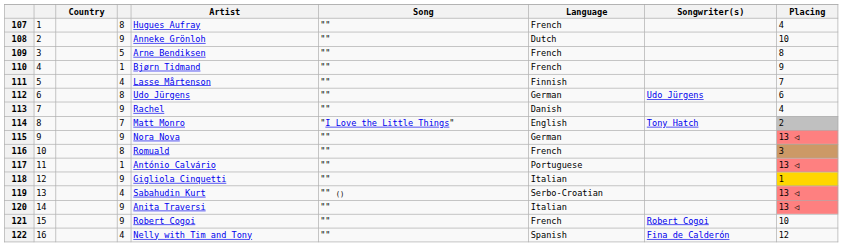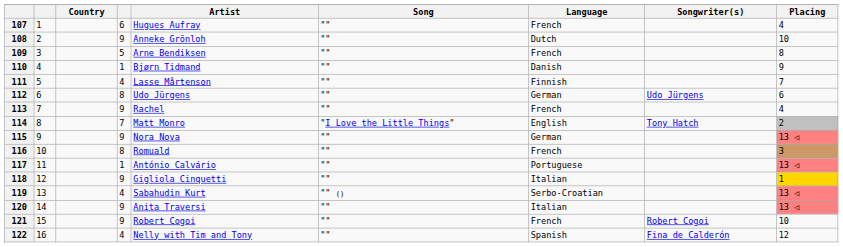 <table class="wikitable plainrowheaders" style="width:100%">
 <tr>
 </tr>
 <tr>
 <th scope="col"></th>
 <th scope="col"></th>
 <th scope="col">Country</th>
 <th scope="col"></th>
 <th scope="col">Artist</th>
 <th scope="col">Song</th>
 <th scope="col">Language</th>
 <th scope="col">Songwriter(s)</th>
 <th scope="col">Placing</th>
 </tr>
 <tr>
 <th scope="row">107</th>
 <td>1</td>
 <td></td>
-<td>8</td>
+<td>6</td>
 <td><a href='#'>Hugues Aufray</a></td>
 <td>""</td>
 <td>French</td>
 <td></td>
 <td>4</td>
 </tr>
 <tr>
 <th scope="row">108</th>
 <td>2</td>
 <td></td>
 <td>9</td>
 <td><a href='#'>Anneke Grönloh</a></td>
 <td>""</td>
 <td>Dutch</td>
 <td></td>
 <td>10</td>
 </tr>
 <tr>
 <th scope="row">109</th>
 <td>3</td>
 <td></td>
 <td>5</td>
 <td><a href='#'>Arne Bendiksen</a></td>
 <td>""</td>
 <td>French</td>
 <td></td>
 <td>8</td>
 </tr>
 <tr>
 <th scope="row">110</th>
 <td>4</td>
 <td></td>
 <td>1</td>
 <td><a href='#'>Bjørn Tidmand</a></td>
 <td>""</td>
-<td>French</td>
+<td>Danish</td>
 <td></td>
 <td>9</td>
 </tr>
 <tr>
 <th scope="row">111</th>
 <td>5</td>
 <td></td>
 <td>4</td>
 <td><a href='#'>Lasse Mårtenson</a></td>
 <td>""</td>
 <td>Finnish</td>
 <td></td>
 <td>7</td>
 </tr>
 <tr>
 <th scope="row">112</th>
 <td>6</td>
 <td></td>
 <td>8</td>
 <td><a href='#'>Udo Jürgens</a></td>
 <td>""</td>
 <td>German</td>
 <td><a href='#'>Udo Jürgens</a></td>
 <td>6</td>
 </tr>
 <tr>
 <th scope="row">113</th>
 <td>7</td>
 <td></td>
 <td>9</td>
 <td><a href='#'>Rachel</a></td>
 <td>""</td>
-<td>Danish</td>
+<td>French</td>
 <td></td>
 <td>4</td>
 </tr>
 <tr>
 <th scope="row">114</th>
 <td>8</td>
 <td></td>
 <td>7</td>
 <td><a href='#'>Matt Monro</a></td>
 <td>"<a href='#'>I Love the Little Things</a>"</td>
 <td>English</td>
 <td><a href='#'>Tony Hatch</a></td>
 <td bgcolor="silver">2</td>
 </tr>
 <tr>
 <th scope="row">115</th>
 <td>9</td>
 <td></td>
 <td>9</td>
 <td><a href='#'>Nora Nova</a></td>
 <td>""</td>
 <td>German</td>
 <td></td>
 <td bgcolor="#FE8080">13 ◁</td>
 </tr>
 <tr>
 <th scope="row">116</th>
 <td>10</td>
 <td></td>
 <td>8</td>
 <td><a href='#'>Romuald</a></td>
 <td>""</td>
 <td>French</td>
 <td></td>
 <td bgcolor="#C96">3</td>
 </tr>
 <tr>
 <th scope="row">117</th>
 <td>11</td>
 <td></td>
 <td>1</td>
 <td><a href='#'>António Calvário</a></td>
 <td>""</td>
 <td>Portuguese</td>
 <td></td>
 <td bgcolor="#FE8080">13 ◁</td>
 </tr>
 <tr>
 <th scope="row">118</th>
 <td>12</td>
 <td></td>
 <td>9</td>
 <td><a href='#'>Gigliola Cinquetti</a></td>
 <td>""</td>
 <td>Italian</td>
 <td></td>
 <td bgcolor="gold">1</td>
 </tr>
 <tr>
 <th scope="row">119</th>
 <td>13</td>
 <td></td>
 <td>4</td>
 <td><a href='#'>Sabahudin Kurt</a></td>
 <td>"" <small>()</small></td>
 <td>Serbo-Croatian</td>
 <td></td>
 <td bgcolor="#FE8080">13 ◁</td>
 </tr>
 <tr>
 <th scope="row">120</th>
 <td>14</td>
 <td></td>
 <td>9</td>
 <td><a href='#'>Anita Traversi</a></td>
 <td>""</td>
 <td>Italian</td>
 <td></td>
 <td bgcolor="#FE8080">13 ◁</td>
 </tr>
 <tr>
 <th scope="row">121</th>
 <td>15</td>
 <td></td>
 <td>9</td>
 <td><a href='#'>Robert Cogoi</a></td>
 <td>""</td>
 <td>French</td>
 <td><a href='#'>Robert Cogoi</a></td>
 <td>10</td>
 </tr>
 <tr>
 <th scope="row">122</th>
 <td>16</td>
 <td></td>
 <td>4</td>
 <td><a href='#'>Nelly with Tim and Tony</a></td>
 <td>""</td>
 <td>Spanish</td>
 <td><a href='#'>Fina de Calderón</a></td>
 <td>12</td>
 </tr>
 </table>
